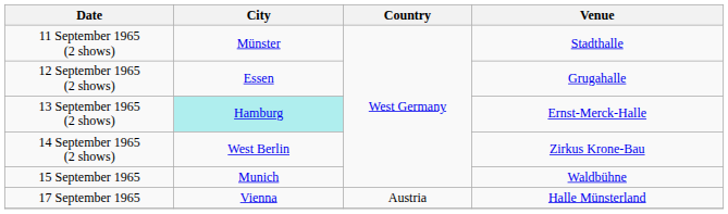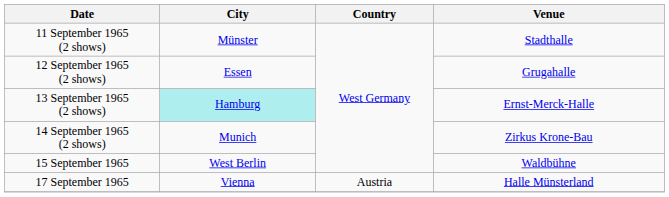 <table class="wikitable" style="text-align:center;">
 <tr>
 <th width="200">Date</th>
 <th width="200">City</th>
 <th width="150">Country</th>
 <th width="300">Venue</th>
 </tr>
 <tr>
 <td>11 September 1965<br>(2 shows)</td>
 <td><a href='#'>Münster</a></td>
 <td rowspan="5"><a href='#'>West Germany</a></td>
 <td><a href='#'>Stadthalle</a></td>
 </tr>
 <tr>
 <td>12 September 1965<br>(2 shows)</td>
 <td><a href='#'>Essen</a></td>
 <td><a href='#'>Grugahalle</a></td>
 </tr>
 <tr>
 <td>13 September 1965<br>(2 shows)</td>
 <td style="background: paleturquoise;"><a href='#'>Hamburg</a></td>
 <td><a href='#'>Ernst-Merck-Halle</a></td>
 </tr>
 <tr>
 <td>14 September 1965<br>(2 shows)</td>
-<td><a href='#'>West Berlin</a></td>
+<td><a href='#'>Munich</a></td>
 <td><a href='#'>Zirkus Krone-Bau</a></td>
 </tr>
 <tr>
 <td>15 September 1965<br></td>
-<td><a href='#'>Munich</a></td>
+<td><a href='#'>West Berlin</a></td>
 <td><a href='#'>Waldbühne</a></td>
 </tr>
 <tr>
 <td>17 September 1965<br></td>
 <td><a href='#'>Vienna</a></td>
 <td>Austria</td>
 <td><a href='#'>Halle Münsterland</a></td>
 </tr>
 <tr>
 </tr>
 </table>
